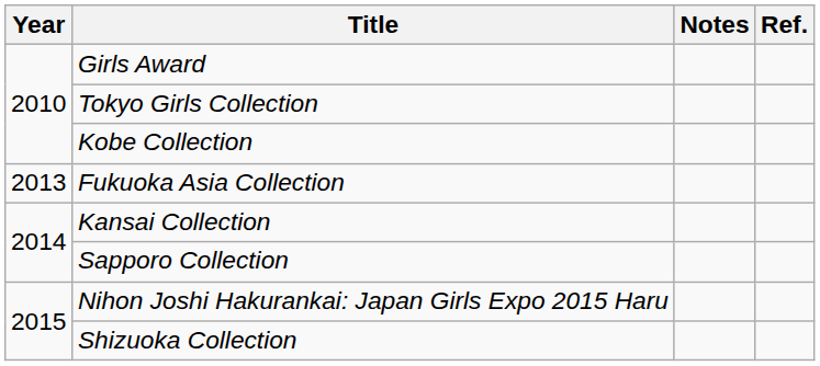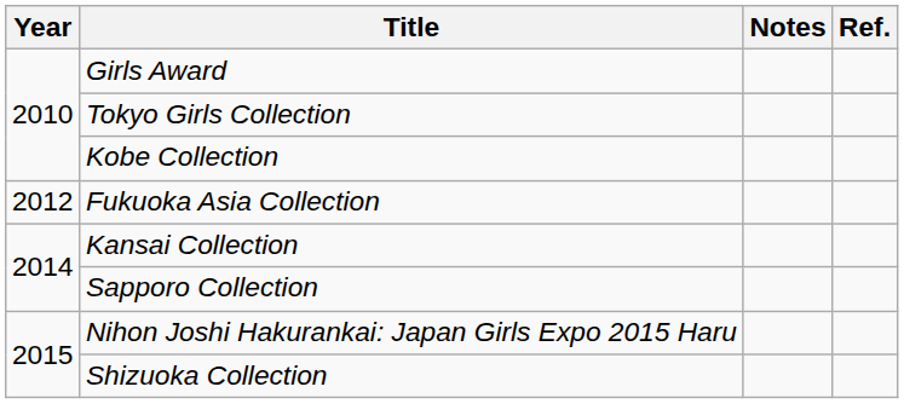 <table class="wikitable">
 <tr>
 <th>Year</th>
 <th>Title</th>
 <th>Notes</th>
 <th>Ref.</th>
 </tr>
 <tr>
 <td rowspan="3">2010</td>
 <td><em>Girls Award</em></td>
 <td></td>
 <td></td>
 </tr>
 <tr>
 <td><em>Tokyo Girls Collection</em></td>
 <td></td>
 <td></td>
 </tr>
 <tr>
 <td><em>Kobe Collection</em></td>
 <td></td>
 <td></td>
 </tr>
 <tr>
-<td>2013</td>
+<td>2012</td>
 <td><em>Fukuoka Asia Collection</em></td>
 <td></td>
 <td></td>
 </tr>
 <tr>
 <td rowspan="2">2014</td>
 <td><em>Kansai Collection</em></td>
 <td></td>
 <td></td>
 </tr>
 <tr>
 <td><em>Sapporo Collection</em></td>
 <td></td>
 <td></td>
 </tr>
 <tr>
 <td rowspan="2">2015</td>
 <td><em>Nihon Joshi Hakurankai: Japan Girls Expo 2015 Haru</em></td>
 <td></td>
 <td></td>
 </tr>
 <tr>
 <td><em>Shizuoka Collection</em></td>
 <td></td>
 <td></td>
 </tr>
 </table>
